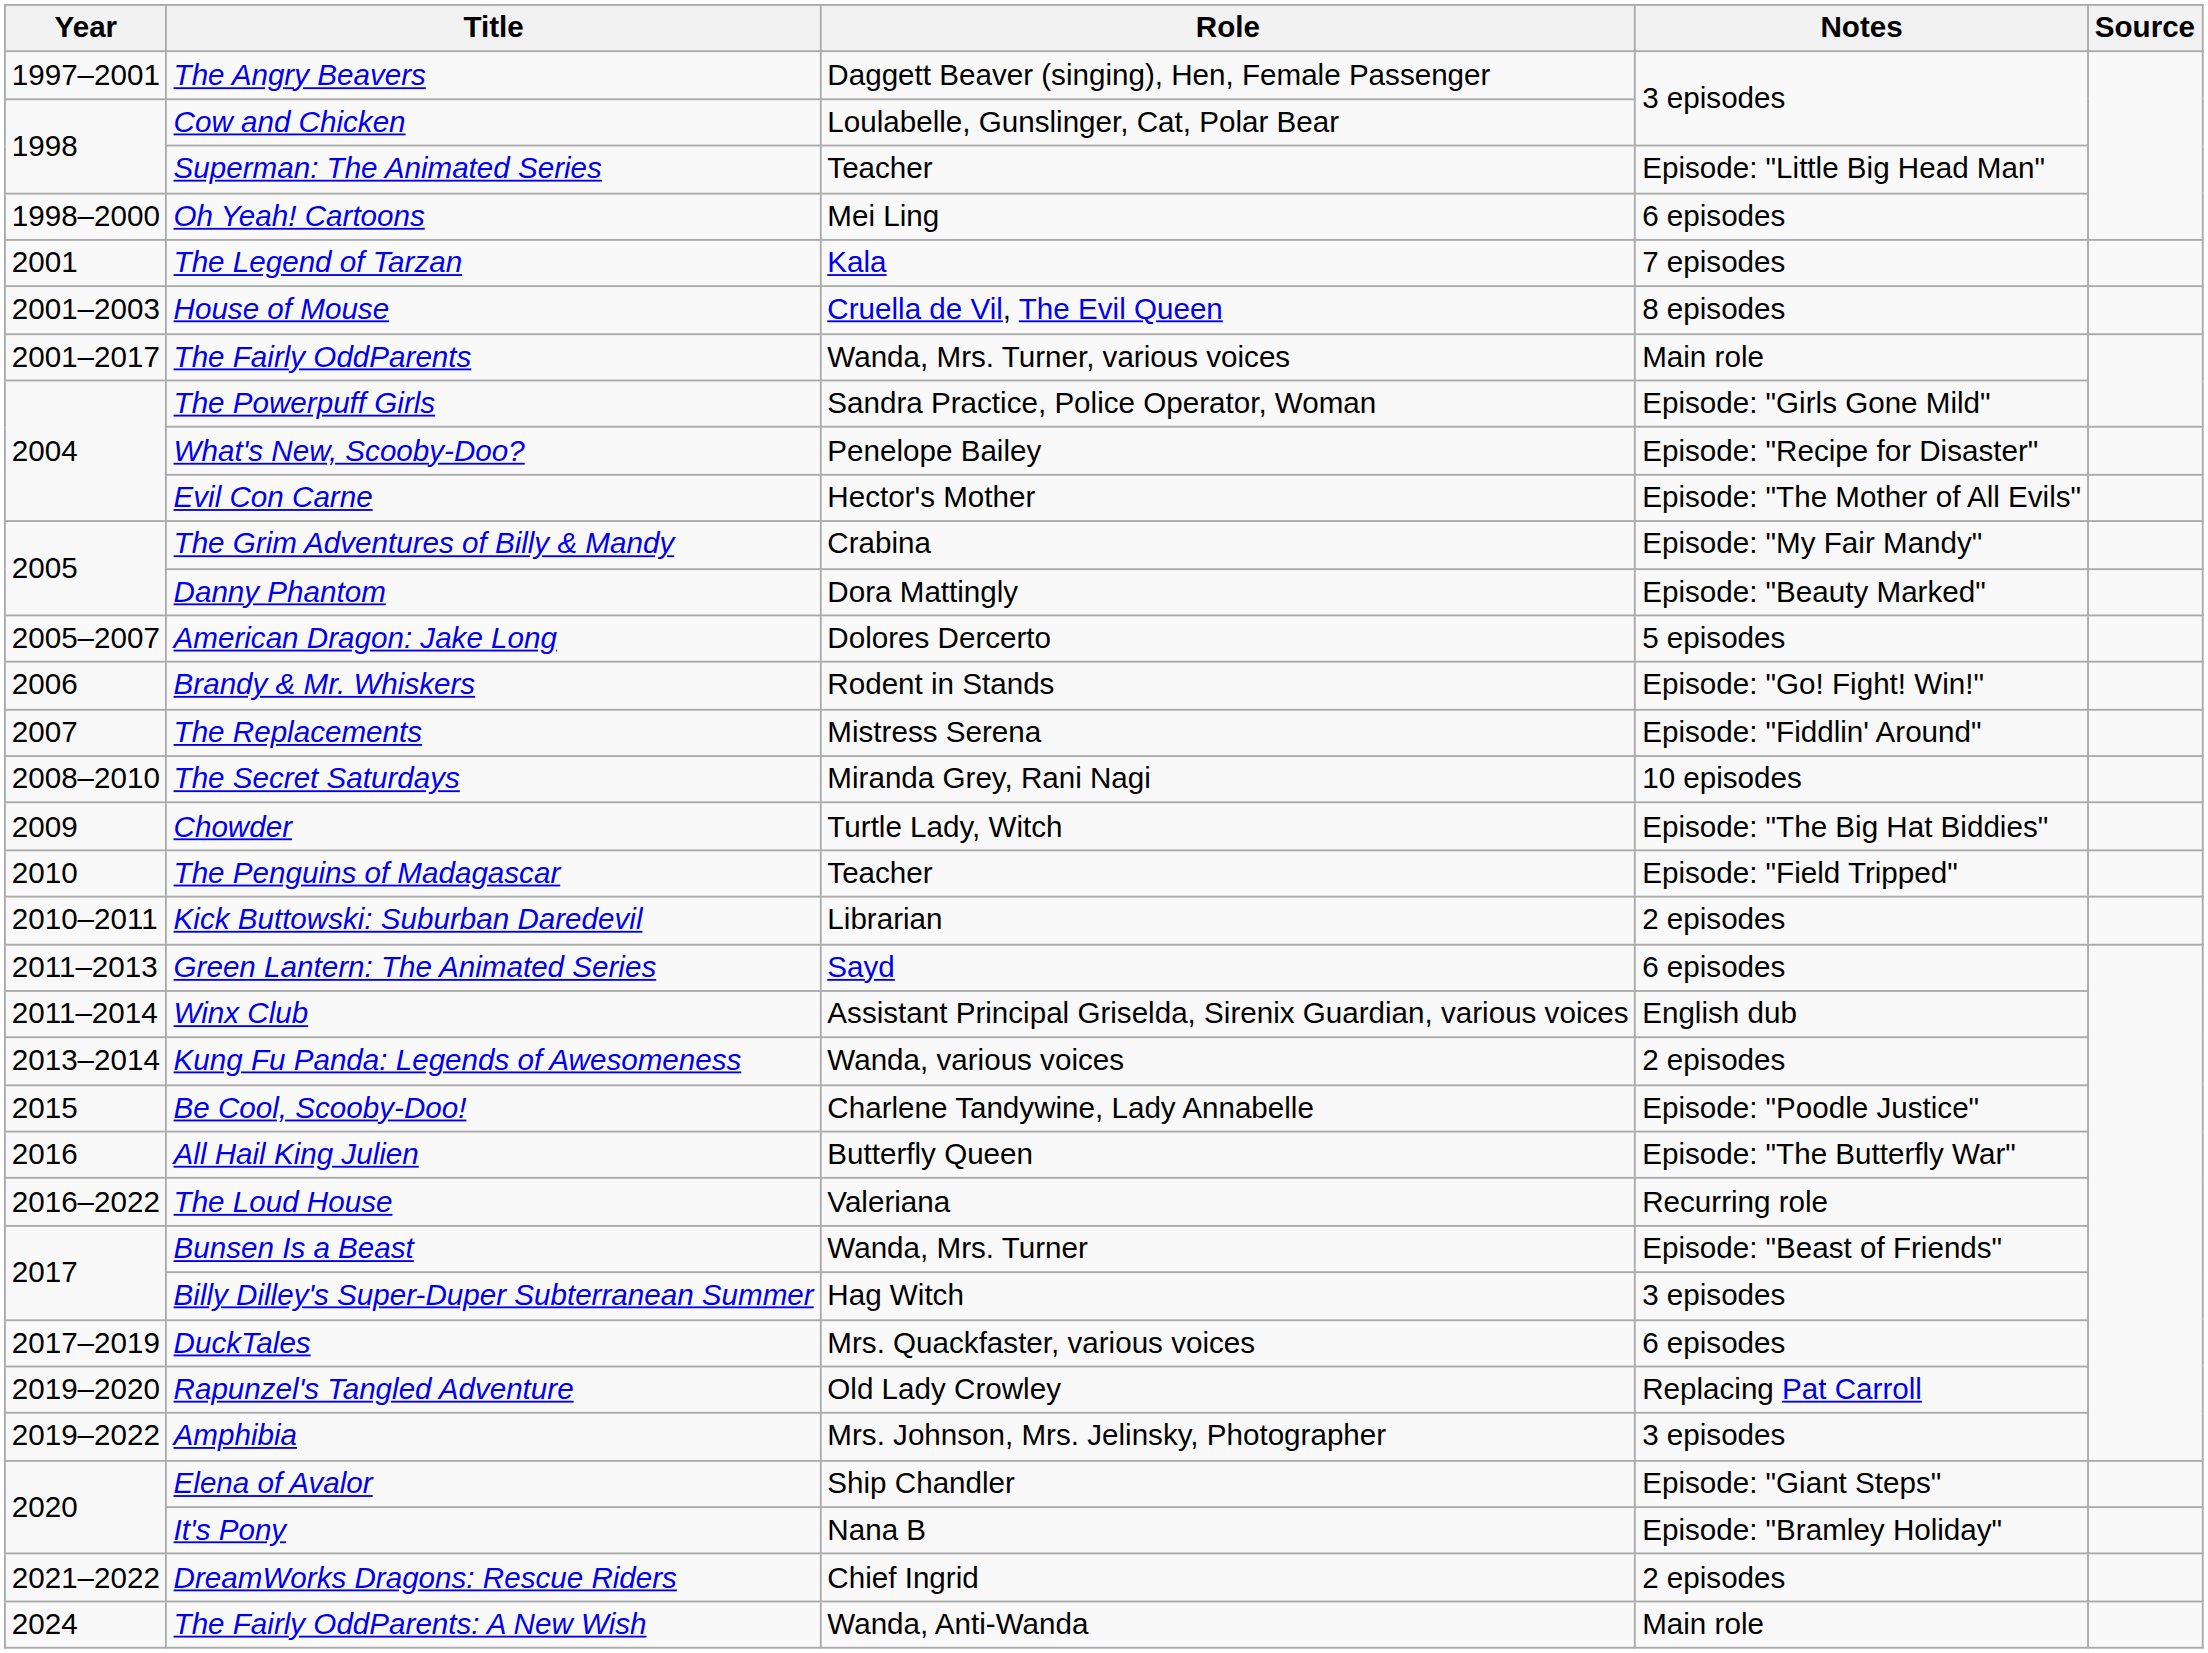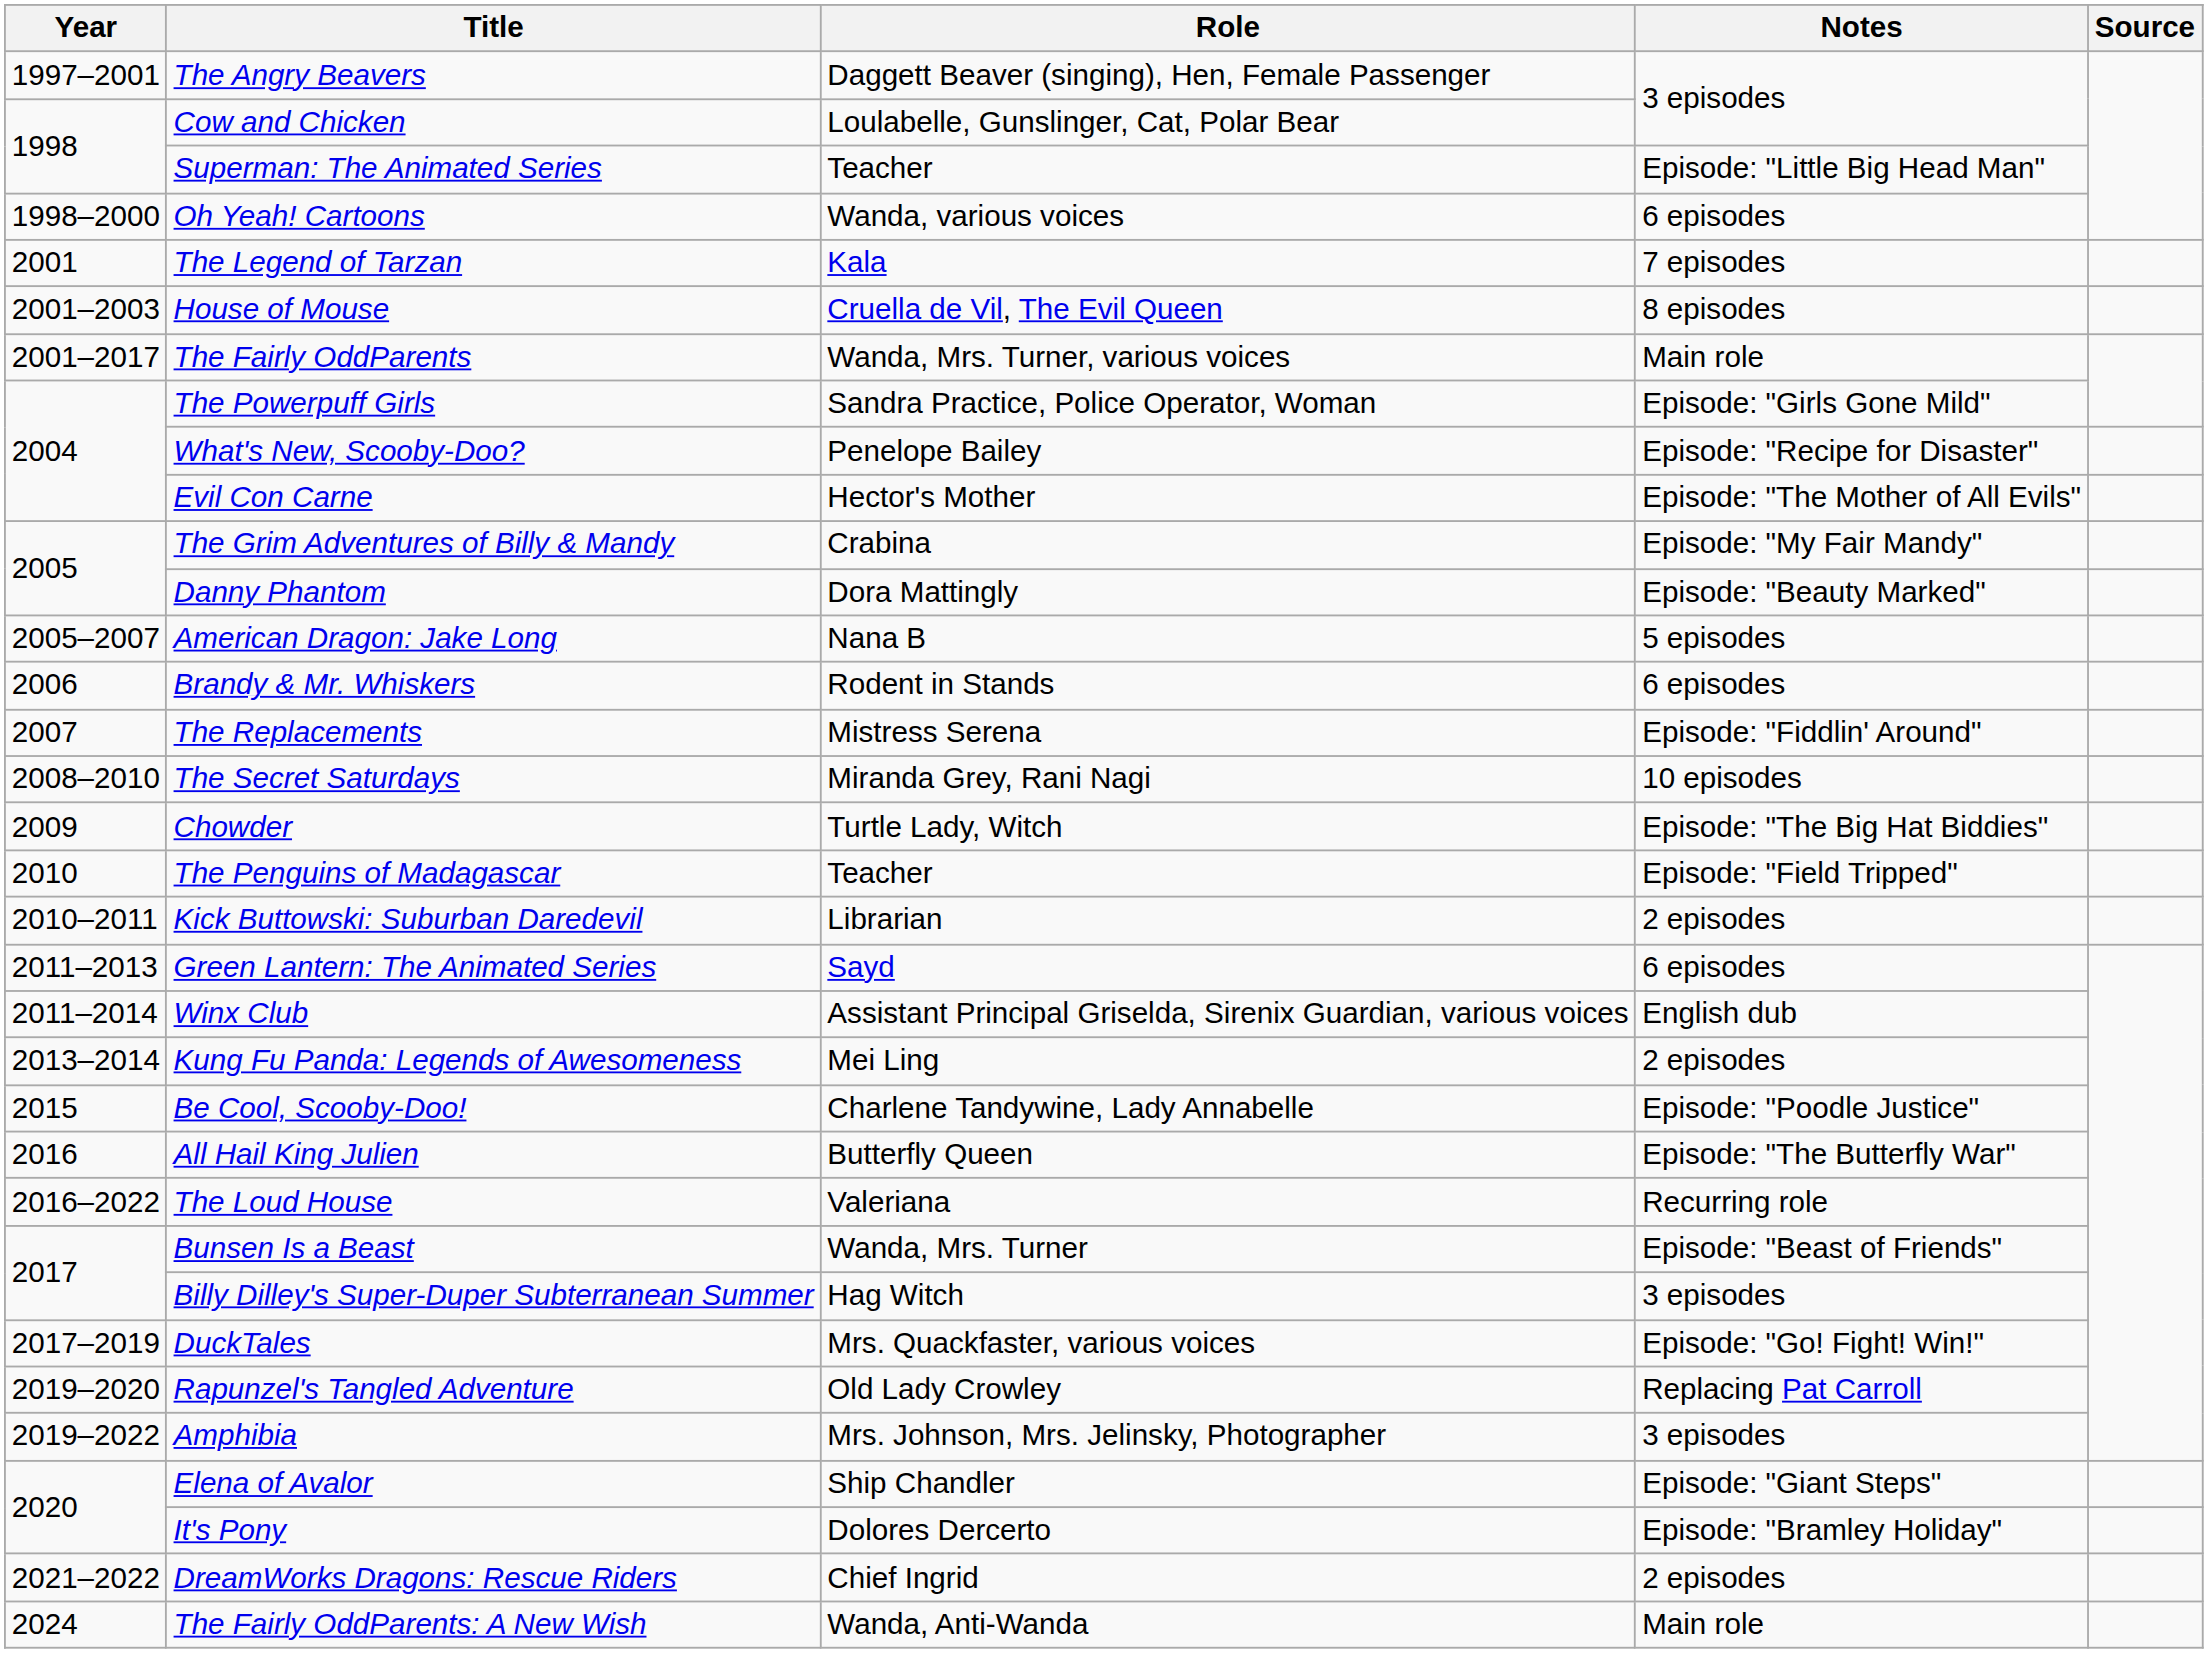 <table class="wikitable sortable">
 <tr>
 <th>Year</th>
 <th>Title</th>
 <th>Role</th>
 <th>Notes</th>
 <th>Source</th>
 </tr>
 <tr>
 <td>1997–2001</td>
 <td><em><a href='#'>The Angry Beavers</a></em></td>
 <td>Daggett Beaver (singing), Hen, Female Passenger</td>
 <td rowspan="2">3 episodes</td>
 <td rowspan="4"></td>
 </tr>
 <tr>
 <td rowspan="2">1998</td>
 <td><em><a href='#'>Cow and Chicken</a></em></td>
 <td>Loulabelle, Gunslinger, Cat, Polar Bear</td>
 </tr>
 <tr>
 <td><em><a href='#'>Superman: The Animated Series</a></em></td>
 <td>Teacher</td>
 <td>Episode: "Little Big Head Man"</td>
 </tr>
 <tr>
 <td>1998–2000</td>
 <td><em><a href='#'>Oh Yeah! Cartoons</a></em></td>
-<td>Mei Ling</td>
+<td>Wanda, various voices</td>
 <td>6 episodes</td>
 </tr>
 <tr>
 <td>2001</td>
 <td><em><a href='#'>The Legend of Tarzan</a></em></td>
 <td><a href='#'>Kala</a></td>
 <td>7 episodes</td>
 <td></td>
 </tr>
 <tr>
 <td>2001–2003</td>
 <td><em><a href='#'>House of Mouse</a></em></td>
 <td><a href='#'>Cruella de Vil</a>, <a href='#'>The Evil Queen</a></td>
 <td>8 episodes</td>
 <td></td>
 </tr>
 <tr>
 <td>2001–2017</td>
 <td><em><a href='#'>The Fairly OddParents</a></em></td>
 <td>Wanda, Mrs. Turner, various voices</td>
 <td>Main role</td>
 <td rowspan="2"></td>
 </tr>
 <tr>
 <td rowspan="3">2004</td>
 <td><em><a href='#'>The Powerpuff Girls</a></em></td>
 <td>Sandra Practice, Police Operator, Woman</td>
 <td>Episode: "Girls Gone Mild"</td>
 </tr>
 <tr>
 <td><em><a href='#'>What's New, Scooby-Doo?</a></em></td>
 <td>Penelope Bailey</td>
 <td>Episode: "Recipe for Disaster"</td>
 <td></td>
 </tr>
 <tr>
 <td><em><a href='#'>Evil Con Carne</a></em></td>
 <td>Hector's Mother</td>
 <td>Episode: "The Mother of All Evils"</td>
 <td></td>
 </tr>
 <tr>
 <td rowspan="2">2005</td>
 <td><em><a href='#'>The Grim Adventures of Billy & Mandy</a></em></td>
 <td>Crabina</td>
 <td>Episode: "My Fair Mandy"</td>
 <td></td>
 </tr>
 <tr>
 <td><em><a href='#'>Danny Phantom</a></em></td>
 <td>Dora Mattingly</td>
 <td>Episode: "Beauty Marked"</td>
 <td></td>
 </tr>
 <tr>
 <td>2005–2007</td>
 <td><em><a href='#'>American Dragon: Jake Long</a></em></td>
-<td>Dolores Dercerto</td>
+<td>Nana B</td>
 <td>5 episodes</td>
 <td></td>
 </tr>
 <tr>
 <td>2006</td>
 <td><em><a href='#'>Brandy & Mr. Whiskers</a></em></td>
 <td>Rodent in Stands</td>
-<td>Episode: "Go! Fight! Win!"</td>
+<td>6 episodes</td>
 <td></td>
 </tr>
 <tr>
 <td>2007</td>
 <td><em><a href='#'>The Replacements</a></em></td>
 <td>Mistress Serena</td>
 <td>Episode: "Fiddlin' Around"</td>
 <td></td>
 </tr>
 <tr>
 <td>2008–2010</td>
 <td><em><a href='#'>The Secret Saturdays</a></em></td>
 <td>Miranda Grey, Rani Nagi</td>
 <td>10 episodes</td>
 <td></td>
 </tr>
 <tr>
 <td>2009</td>
 <td><em><a href='#'>Chowder</a></em></td>
 <td>Turtle Lady, Witch</td>
 <td>Episode: "The Big Hat Biddies"</td>
 <td></td>
 </tr>
 <tr>
 <td>2010</td>
 <td><em><a href='#'>The Penguins of Madagascar</a></em></td>
 <td>Teacher</td>
 <td>Episode: "Field Tripped"</td>
 <td></td>
 </tr>
 <tr>
 <td>2010–2011</td>
 <td><em><a href='#'>Kick Buttowski: Suburban Daredevil</a></em></td>
 <td>Librarian</td>
 <td>2 episodes</td>
 <td></td>
 </tr>
 <tr>
 <td>2011–2013</td>
 <td><em><a href='#'>Green Lantern: The Animated Series</a></em></td>
 <td><a href='#'>Sayd</a></td>
 <td>6 episodes</td>
 <td rowspan="11"></td>
 </tr>
 <tr>
 <td>2011–2014</td>
 <td><em><a href='#'>Winx Club</a></em></td>
 <td>Assistant Principal Griselda, Sirenix Guardian, various voices</td>
 <td>English dub</td>
 </tr>
 <tr>
 <td>2013–2014</td>
 <td><em><a href='#'>Kung Fu Panda: Legends of Awesomeness</a></em></td>
-<td>Wanda, various voices</td>
+<td>Mei Ling</td>
 <td>2 episodes</td>
 </tr>
 <tr>
 <td>2015</td>
 <td><em><a href='#'>Be Cool, Scooby-Doo!</a></em></td>
 <td>Charlene Tandywine, Lady Annabelle</td>
 <td>Episode: "Poodle Justice"</td>
 </tr>
 <tr>
 <td>2016</td>
 <td><em><a href='#'>All Hail King Julien</a></em></td>
 <td>Butterfly Queen</td>
 <td>Episode: "The Butterfly War"</td>
 </tr>
 <tr>
 <td>2016–2022</td>
 <td><em><a href='#'>The Loud House</a></em></td>
 <td>Valeriana</td>
 <td>Recurring role</td>
 </tr>
 <tr>
 <td rowspan="2">2017</td>
 <td><em><a href='#'>Bunsen Is a Beast</a></em></td>
 <td>Wanda, Mrs. Turner</td>
 <td>Episode: "Beast of Friends"</td>
 </tr>
 <tr>
 <td><em><a href='#'>Billy Dilley's Super-Duper Subterranean Summer</a></em></td>
 <td>Hag Witch</td>
 <td>3 episodes</td>
 </tr>
 <tr>
 <td>2017–2019</td>
 <td><em><a href='#'>DuckTales</a></em></td>
 <td>Mrs. Quackfaster, various voices</td>
-<td>6 episodes</td>
+<td>Episode: "Go! Fight! Win!"</td>
 </tr>
 <tr>
 <td>2019–2020</td>
 <td><em><a href='#'>Rapunzel's Tangled Adventure</a></em></td>
 <td>Old Lady Crowley</td>
 <td>Replacing <a href='#'>Pat Carroll</a></td>
 </tr>
 <tr>
 <td>2019–2022</td>
 <td><em><a href='#'>Amphibia</a></em></td>
 <td>Mrs. Johnson, Mrs. Jelinsky, Photographer</td>
 <td>3 episodes</td>
 </tr>
 <tr>
 <td rowspan="2">2020</td>
 <td><em><a href='#'>Elena of Avalor</a></em></td>
 <td>Ship Chandler</td>
 <td>Episode: "Giant Steps"</td>
 <td></td>
 </tr>
 <tr>
 <td><em><a href='#'>It's Pony</a></em></td>
-<td>Nana B</td>
+<td>Dolores Dercerto</td>
 <td>Episode: "Bramley Holiday"</td>
 <td></td>
 </tr>
 <tr>
 <td>2021–2022</td>
 <td><em><a href='#'>DreamWorks Dragons: Rescue Riders</a></em></td>
 <td>Chief Ingrid</td>
 <td>2 episodes</td>
 <td></td>
 </tr>
 <tr>
 <td>2024</td>
 <td><em><a href='#'>The Fairly OddParents: A New Wish</a></em></td>
 <td>Wanda, Anti-Wanda</td>
 <td>Main role</td>
 <td></td>
 </tr>
 </table>
